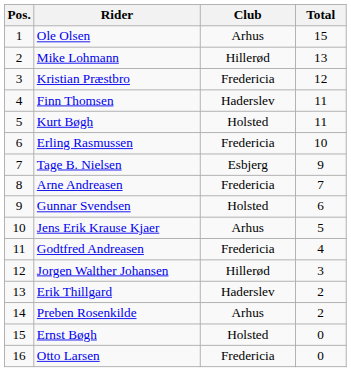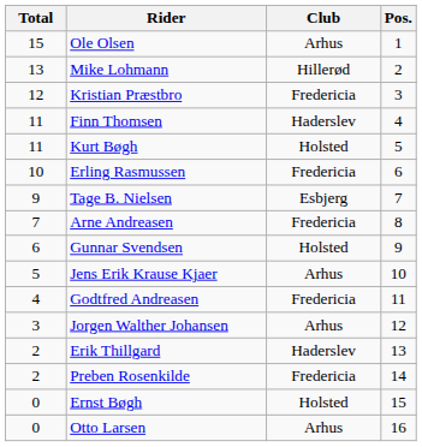 <table class=wikitable style="font-size:93%;">
 <tr>
-<th width=25px>Pos.</th>
+<th width=50px>Total</th>
 <th width=180px>Rider</th>
 <th width=100px>Club</th>
-<th width=50px>Total</th>
+<th width=25px>Pos.</th>
 </tr>
 <tr align=center>
-<td>1</td>
+<td>15</td>
 <td align=left><a href='#'>Ole Olsen</a></td>
 <td>Arhus</td>
+<td>1</td>
+</tr>
+<tr align=center>
+<td>13</td>
+<td align=left><a href='#'>Mike Lohmann</a></td>
+<td>Hillerød</td>
+<td>2</td>
+</tr>
+<tr align=center>
+<td>12</td>
+<td align=left><a href='#'>Kristian Præstbro</a></td>
+<td>Fredericia</td>
+<td>3</td>
+</tr>
+<tr align=center>
+<td>11</td>
+<td align=left><a href='#'>Finn Thomsen</a></td>
+<td>Haderslev</td>
+<td>4</td>
+</tr>
+<tr align=center>
+<td>11</td>
+<td align=left><a href='#'>Kurt Bøgh</a></td>
+<td>Holsted</td>
+<td>5</td>
+</tr>
+<tr align=center>
+<td>10</td>
+<td align=left><a href='#'>Erling Rasmussen</a></td>
+<td>Fredericia</td>
+<td>6</td>
+</tr>
+<tr align=center>
+<td>9</td>
+<td align=left><a href='#'>Tage B. Nielsen</a></td>
+<td>Esbjerg</td>
+<td>7</td>
+</tr>
+<tr align=center>
+<td>7</td>
+<td align=left><a href='#'>Arne Andreasen</a></td>
+<td>Fredericia</td>
+<td>8</td>
+</tr>
+<tr align=center>
+<td>6</td>
+<td align=left><a href='#'>Gunnar Svendsen</a></td>
+<td>Holsted</td>
+<td>9</td>
+</tr>
+<tr align=center>
+<td>5</td>
+<td align=left><a href='#'>Jens Erik Krause Kjaer</a></td>
+<td>Arhus</td>
+<td>10</td>
+</tr>
+<tr align=center>
+<td>4</td>
+<td align=left><a href='#'>Godtfred Andreasen</a></td>
+<td>Fredericia</td>
+<td>11</td>
+</tr>
+<tr align=center>
+<td>3</td>
+<td align=left><a href='#'>Jorgen Walther Johansen</a></td>
+<td>Arhus</td>
+<td>12</td>
+</tr>
+<tr align=center>
+<td>2</td>
+<td align=left><a href='#'>Erik Thillgard</a></td>
+<td>Haderslev</td>
+<td>13</td>
+</tr>
+<tr align=center>
+<td>2</td>
+<td align=left><a href='#'>Preben Rosenkilde</a></td>
+<td>Fredericia</td>
+<td>14</td>
+</tr>
+<tr align=center>
+<td>0</td>
+<td align=left><a href='#'>Ernst Bøgh</a></td>
+<td>Holsted</td>
 <td>15</td>
 </tr>
 <tr align=center>
-<td>2</td>
-<td align=left><a href='#'>Mike Lohmann</a></td>
-<td>Hillerød</td>
-<td>13</td>
-</tr>
-<tr align=center>
-<td>3</td>
-<td align=left><a href='#'>Kristian Præstbro</a></td>
-<td>Fredericia</td>
-<td>12</td>
-</tr>
-<tr align=center>
-<td>4</td>
-<td align=left><a href='#'>Finn Thomsen</a></td>
-<td>Haderslev</td>
-<td>11</td>
-</tr>
-<tr align=center>
-<td>5</td>
-<td align=left><a href='#'>Kurt Bøgh</a></td>
-<td>Holsted</td>
-<td>11</td>
-</tr>
-<tr align=center>
-<td>6</td>
-<td align=left><a href='#'>Erling Rasmussen</a></td>
-<td>Fredericia</td>
-<td>10</td>
-</tr>
-<tr align=center>
-<td>7</td>
-<td align=left><a href='#'>Tage B. Nielsen</a></td>
-<td>Esbjerg</td>
-<td>9</td>
-</tr>
-<tr align=center>
-<td>8</td>
-<td align=left><a href='#'>Arne Andreasen</a></td>
-<td>Fredericia</td>
-<td>7</td>
-</tr>
-<tr align=center>
-<td>9</td>
-<td align=left><a href='#'>Gunnar Svendsen</a></td>
-<td>Holsted</td>
-<td>6</td>
-</tr>
-<tr align=center>
-<td>10</td>
-<td align=left><a href='#'>Jens Erik Krause Kjaer</a></td>
+<td>0</td>
+<td align=left><a href='#'>Otto Larsen</a></td>
 <td>Arhus</td>
-<td>5</td>
-</tr>
-<tr align=center>
-<td>11</td>
-<td align=left><a href='#'>Godtfred Andreasen</a></td>
-<td>Fredericia</td>
-<td>4</td>
-</tr>
-<tr align=center>
-<td>12</td>
-<td align=left><a href='#'>Jorgen Walther Johansen</a></td>
-<td>Hillerød</td>
-<td>3</td>
-</tr>
-<tr align=center>
-<td>13</td>
-<td align=left><a href='#'>Erik Thillgard</a></td>
-<td>Haderslev</td>
-<td>2</td>
-</tr>
-<tr align=center>
-<td>14</td>
-<td align=left><a href='#'>Preben Rosenkilde</a></td>
-<td>Arhus</td>
-<td>2</td>
-</tr>
-<tr align=center>
-<td>15</td>
-<td align=left><a href='#'>Ernst Bøgh</a></td>
-<td>Holsted</td>
-<td>0</td>
-</tr>
-<tr align=center>
 <td>16</td>
-<td align=left><a href='#'>Otto Larsen</a></td>
-<td>Fredericia</td>
-<td>0</td>
 </tr>
 </table>
